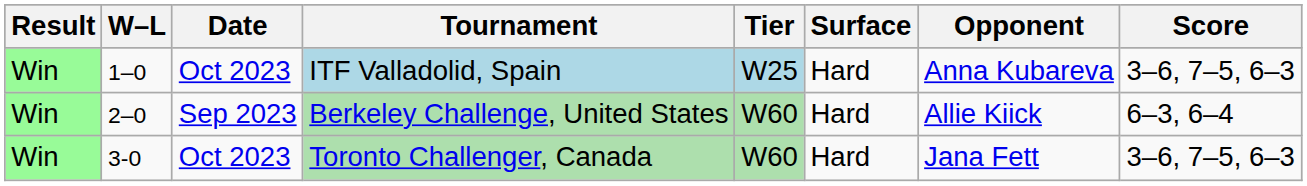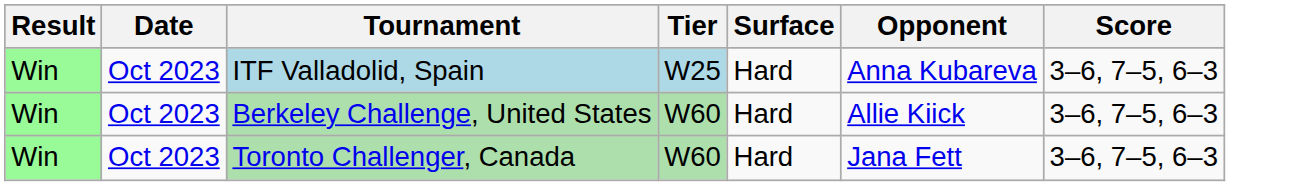 <table class="sortable wikitable">
 <tr>
 <th>Result</th>
-<th class="unsortable">W–L</th>
 <th>Date</th>
 <th>Tournament</th>
 <th>Tier</th>
 <th>Surface</th>
 <th>Opponent</th>
 <th class="unsortable">Score</th>
 </tr>
 <tr>
 <td style="background:#98fb98;">Win</td>
-<td><small>1–0</small></td>
 <td><a href='#'>Oct 2023</a></td>
 <td style="background:lightblue;">ITF Valladolid, Spain</td>
 <td style="background:lightblue;">W25</td>
 <td>Hard</td>
 <td> <a href='#'>Anna Kubareva</a></td>
 <td>3–6, 7–5, 6–3</td>
 </tr>
 <tr>
 <td style="background:#98fb98;">Win</td>
-<td><small>2–0</small></td>
-<td><a href='#'>Sep 2023</a></td>
+<td><a href='#'>Oct 2023</a></td>
 <td style="background:#addfad;"><a href='#'>Berkeley Challenge</a>, United States</td>
 <td style="background:#addfad;">W60</td>
 <td>Hard</td>
 <td> <a href='#'>Allie Kiick</a></td>
-<td>6–3, 6–4</td>
+<td>3–6, 7–5, 6–3</td>
 </tr>
 <tr>
 <td style="background:#98fb98;">Win</td>
-<td><small>3-0</small></td>
 <td><a href='#'>Oct 2023</a></td>
 <td style="background:#addfad;"><a href='#'>Toronto Challenger</a>, Canada</td>
 <td style="background:#addfad;">W60</td>
 <td>Hard</td>
 <td> <a href='#'>Jana Fett</a></td>
 <td>3–6, 7–5, 6–3</td>
 </tr>
 </table>
